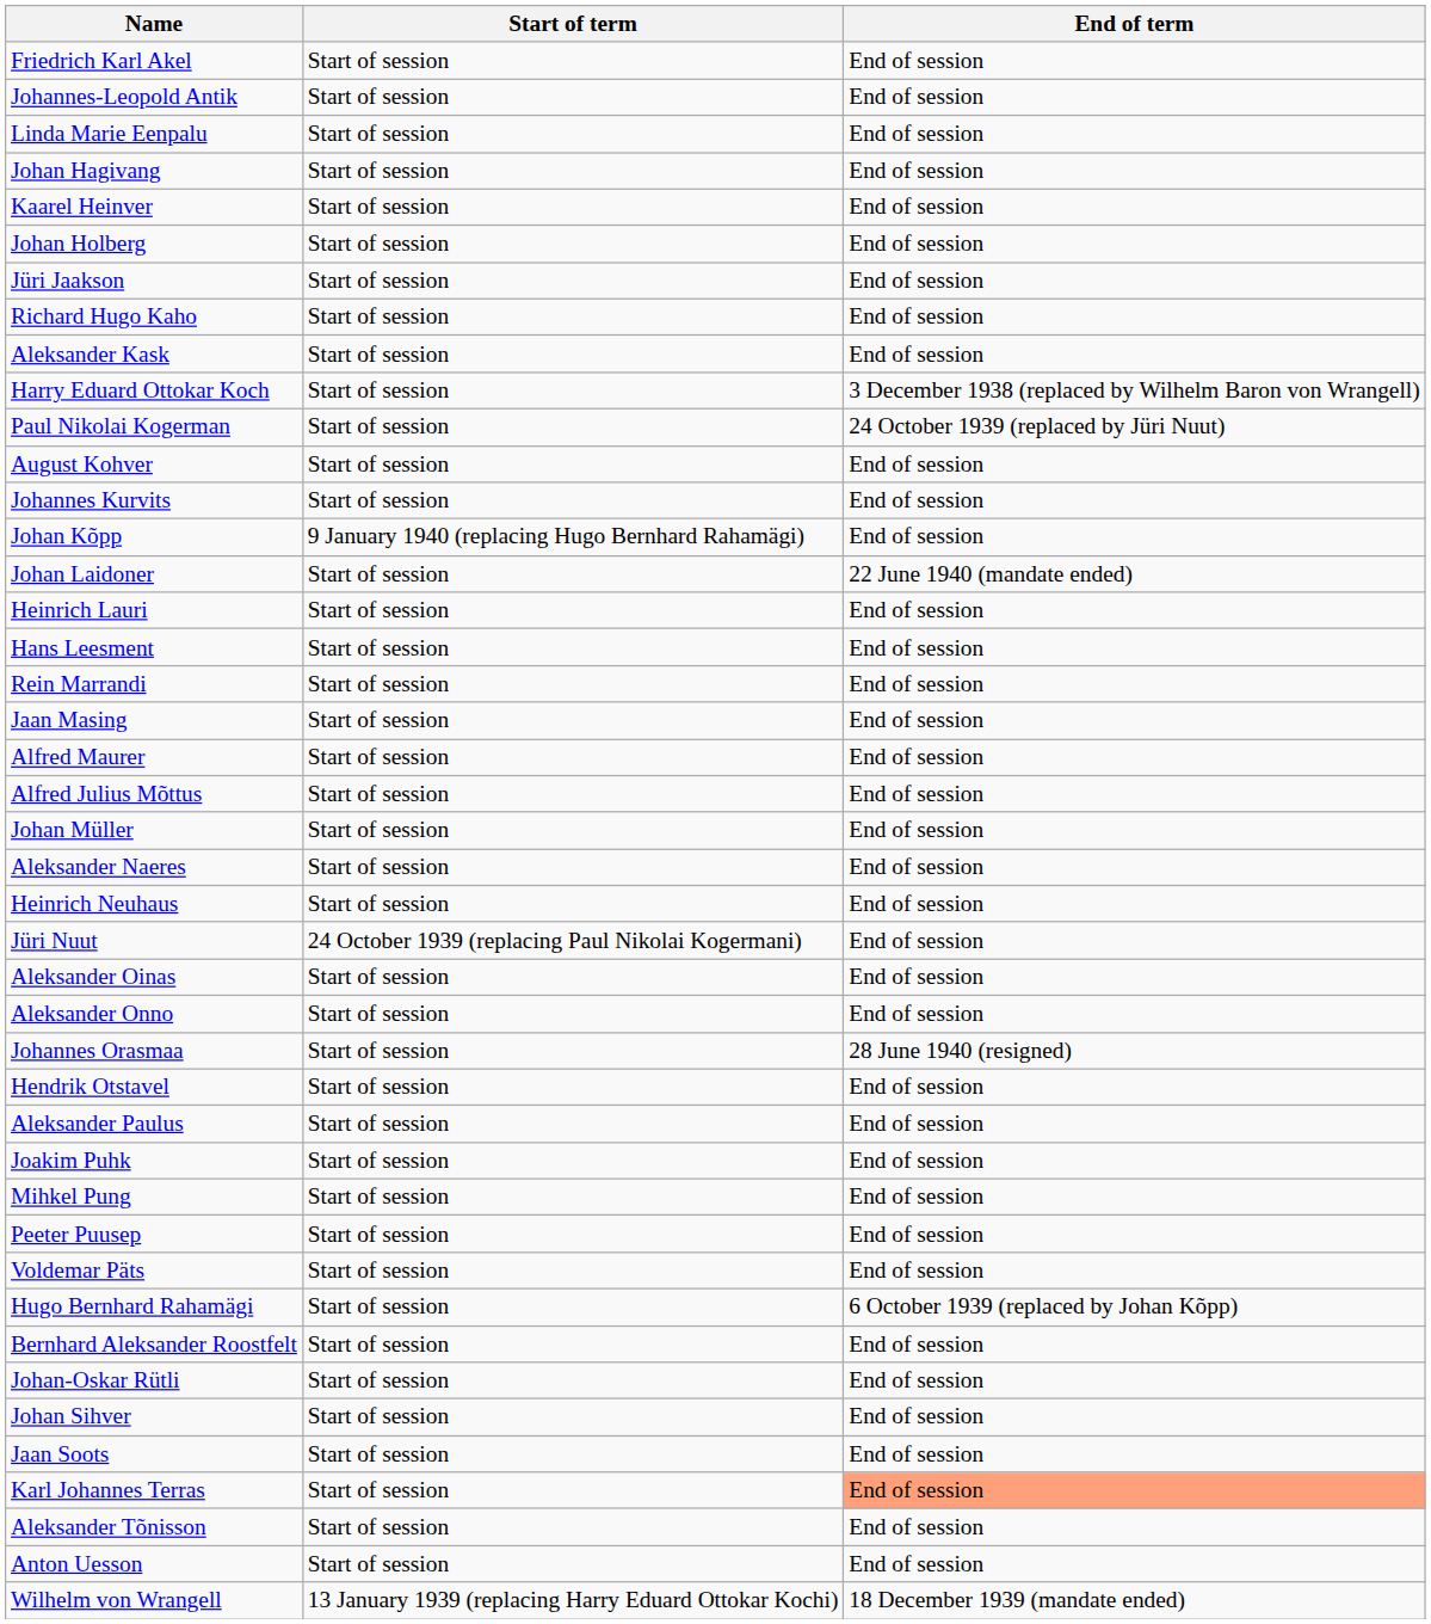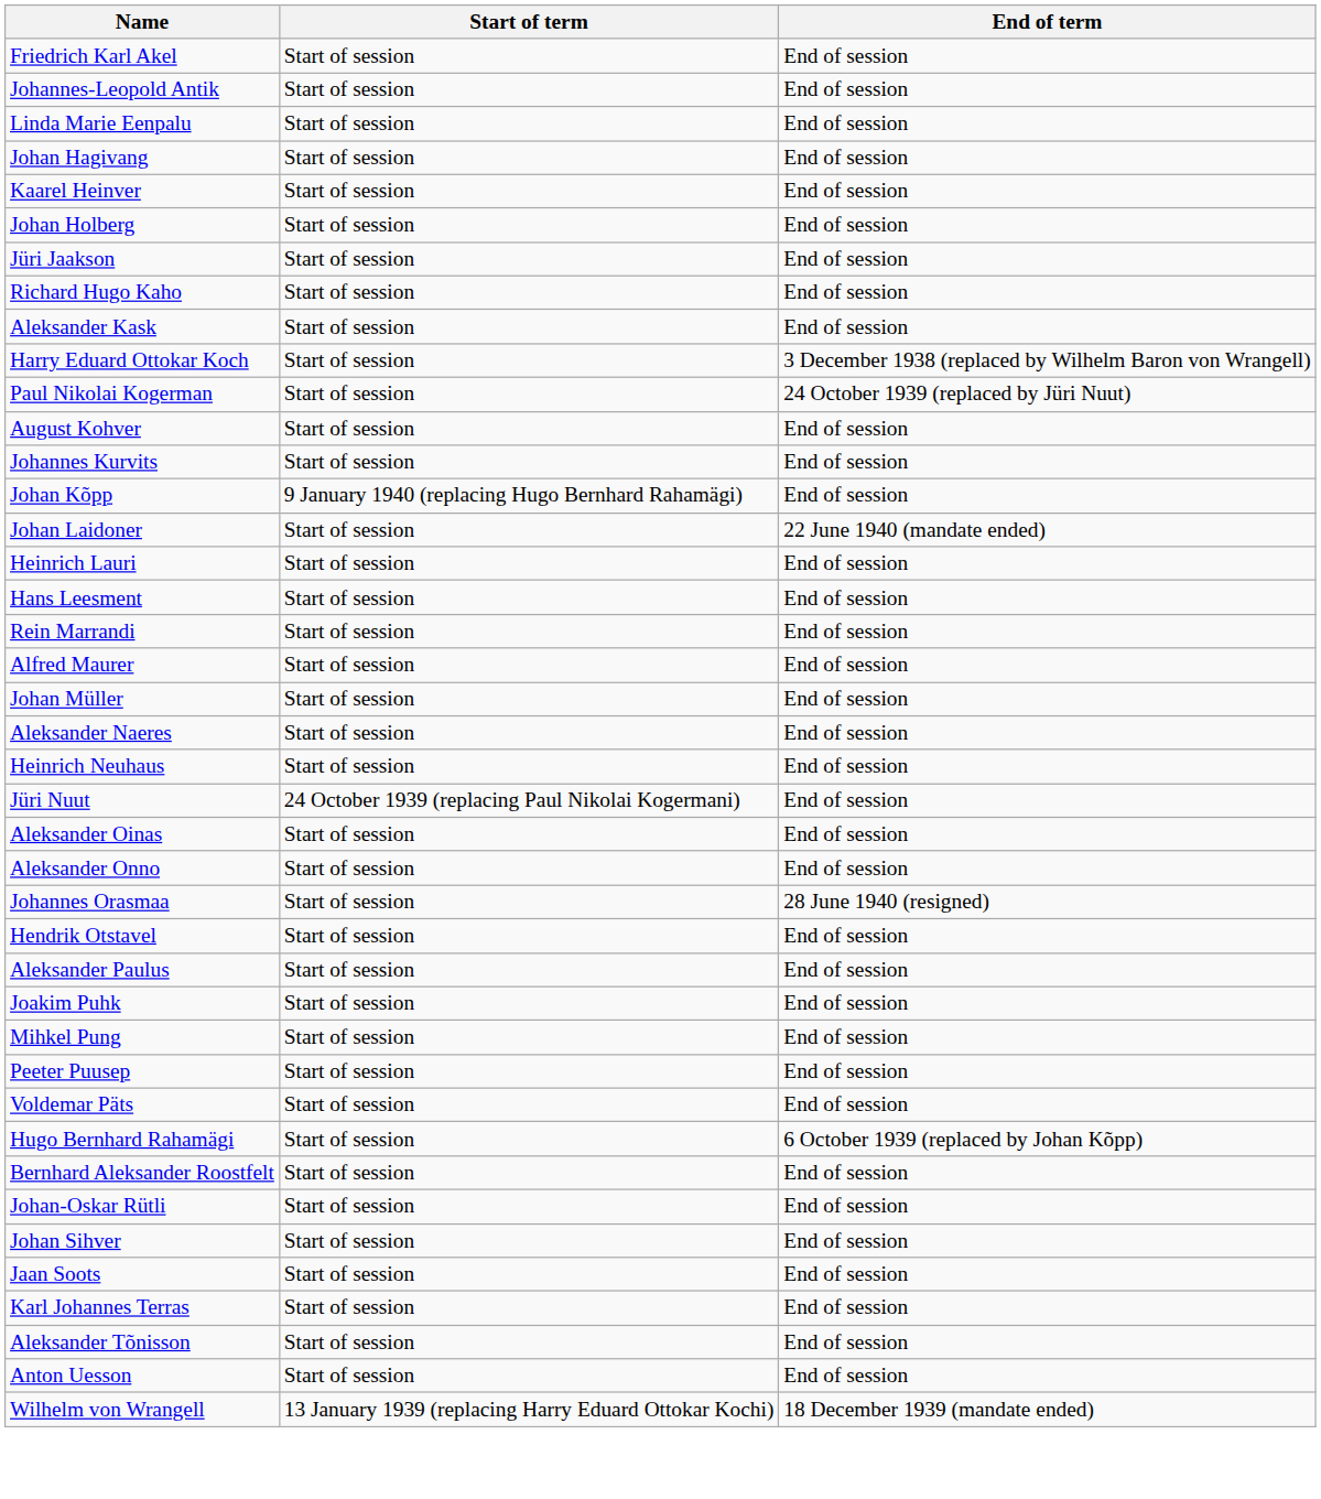 <table class="wikitable">
 <tr>
 <th>Name</th>
 <th>Start of term</th>
 <th>End of term</th>
 </tr>
 <tr>
 <td><a href='#'>Friedrich Karl Akel</a></td>
 <td>Start of session</td>
 <td>End of session</td>
 </tr>
 <tr>
 <td><a href='#'>Johannes-Leopold Antik</a></td>
 <td>Start of session</td>
 <td>End of session</td>
 </tr>
 <tr>
 <td><a href='#'>Linda Marie Eenpalu</a></td>
 <td>Start of session</td>
 <td>End of session</td>
 </tr>
 <tr>
 <td><a href='#'>Johan Hagivang</a></td>
 <td>Start of session</td>
 <td>End of session</td>
 </tr>
 <tr>
 <td><a href='#'>Kaarel Heinver</a></td>
 <td>Start of session</td>
 <td>End of session</td>
 </tr>
 <tr>
 <td><a href='#'>Johan Holberg</a></td>
 <td>Start of session</td>
 <td>End of session</td>
 </tr>
 <tr>
 <td><a href='#'>Jüri Jaakson</a></td>
 <td>Start of session</td>
 <td>End of session</td>
 </tr>
 <tr>
 <td><a href='#'>Richard Hugo Kaho</a></td>
 <td>Start of session</td>
 <td>End of session</td>
 </tr>
 <tr>
 <td><a href='#'>Aleksander Kask</a></td>
 <td>Start of session</td>
 <td>End of session</td>
 </tr>
 <tr>
 <td><a href='#'>Harry Eduard Ottokar Koch</a></td>
 <td>Start of session</td>
 <td>3 December 1938 (replaced by Wilhelm Baron von Wrangell)</td>
 </tr>
 <tr>
 <td><a href='#'>Paul Nikolai Kogerman</a></td>
 <td>Start of session</td>
 <td>24 October 1939 (replaced by Jüri Nuut)</td>
 </tr>
 <tr>
 <td><a href='#'>August Kohver</a></td>
 <td>Start of session</td>
 <td>End of session</td>
 </tr>
 <tr>
 <td><a href='#'>Johannes Kurvits</a></td>
 <td>Start of session</td>
 <td>End of session</td>
 </tr>
 <tr>
 <td><a href='#'>Johan Kõpp</a></td>
 <td>9 January 1940 (replacing Hugo Bernhard Rahamägi)</td>
 <td>End of session</td>
 </tr>
 <tr>
 <td><a href='#'>Johan Laidoner</a></td>
 <td>Start of session</td>
 <td>22 June 1940 (mandate ended)</td>
 </tr>
 <tr>
 <td><a href='#'>Heinrich Lauri</a></td>
 <td>Start of session</td>
 <td>End of session</td>
 </tr>
 <tr>
 <td><a href='#'>Hans Leesment</a></td>
 <td>Start of session</td>
 <td>End of session</td>
 </tr>
 <tr>
 <td><a href='#'>Rein Marrandi</a></td>
 <td>Start of session</td>
 <td>End of session</td>
 </tr>
 <tr>
-<td><a href='#'>Jaan Masing</a></td>
-<td>Start of session</td>
-<td>End of session</td>
-</tr>
-<tr>
 <td><a href='#'>Alfred Maurer</a></td>
-<td>Start of session</td>
-<td>End of session</td>
-</tr>
-<tr>
-<td><a href='#'>Alfred Julius Mõttus</a></td>
 <td>Start of session</td>
 <td>End of session</td>
 </tr>
 <tr>
 <td><a href='#'>Johan Müller</a></td>
 <td>Start of session</td>
 <td>End of session</td>
 </tr>
 <tr>
 <td><a href='#'>Aleksander Naeres</a></td>
 <td>Start of session</td>
 <td>End of session</td>
 </tr>
 <tr>
 <td><a href='#'>Heinrich Neuhaus</a></td>
 <td>Start of session</td>
 <td>End of session</td>
 </tr>
 <tr>
 <td><a href='#'>Jüri Nuut</a></td>
 <td>24 October 1939 (replacing Paul Nikolai Kogermani)</td>
 <td>End of session</td>
 </tr>
 <tr>
 <td><a href='#'>Aleksander Oinas</a></td>
 <td>Start of session</td>
 <td>End of session</td>
 </tr>
 <tr>
 <td><a href='#'>Aleksander Onno</a></td>
 <td>Start of session</td>
 <td>End of session</td>
 </tr>
 <tr>
 <td><a href='#'>Johannes Orasmaa</a></td>
 <td>Start of session</td>
 <td>28 June 1940 (resigned)</td>
 </tr>
 <tr>
 <td><a href='#'>Hendrik Otstavel</a></td>
 <td>Start of session</td>
 <td>End of session</td>
 </tr>
 <tr>
 <td><a href='#'>Aleksander Paulus</a></td>
 <td>Start of session</td>
 <td>End of session</td>
 </tr>
 <tr>
 <td><a href='#'>Joakim Puhk</a></td>
 <td>Start of session</td>
 <td>End of session</td>
 </tr>
 <tr>
 <td><a href='#'>Mihkel Pung</a></td>
 <td>Start of session</td>
 <td>End of session</td>
 </tr>
 <tr>
 <td><a href='#'>Peeter Puusep</a></td>
 <td>Start of session</td>
 <td>End of session</td>
 </tr>
 <tr>
 <td><a href='#'>Voldemar Päts</a></td>
 <td>Start of session</td>
 <td>End of session</td>
 </tr>
 <tr>
 <td><a href='#'>Hugo Bernhard Rahamägi</a></td>
 <td>Start of session</td>
 <td>6 October 1939 (replaced by Johan Kõpp)</td>
 </tr>
 <tr>
 <td><a href='#'>Bernhard Aleksander Roostfelt</a></td>
 <td>Start of session</td>
 <td>End of session</td>
 </tr>
 <tr>
 <td><a href='#'>Johan-Oskar Rütli</a></td>
 <td>Start of session</td>
 <td>End of session</td>
 </tr>
 <tr>
 <td><a href='#'>Johan Sihver</a></td>
 <td>Start of session</td>
 <td>End of session</td>
 </tr>
 <tr>
 <td><a href='#'>Jaan Soots</a></td>
 <td>Start of session</td>
 <td>End of session</td>
 </tr>
 <tr>
 <td><a href='#'>Karl Johannes Terras</a></td>
 <td>Start of session</td>
-<td style="background: lightsalmon;">End of session</td>
+<td>End of session</td>
 </tr>
 <tr>
 <td><a href='#'>Aleksander Tõnisson</a></td>
 <td>Start of session</td>
 <td>End of session</td>
 </tr>
 <tr>
 <td><a href='#'>Anton Uesson</a></td>
 <td>Start of session</td>
 <td>End of session</td>
 </tr>
 <tr>
 <td><a href='#'>Wilhelm von Wrangell</a></td>
 <td>13 January 1939 (replacing Harry Eduard Ottokar Kochi)</td>
 <td>18 December 1939 (mandate ended)</td>
 </tr>
 </table>
